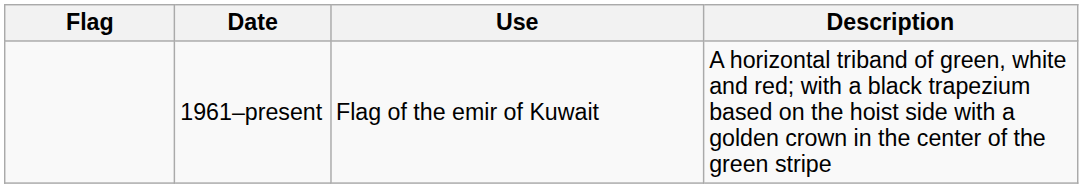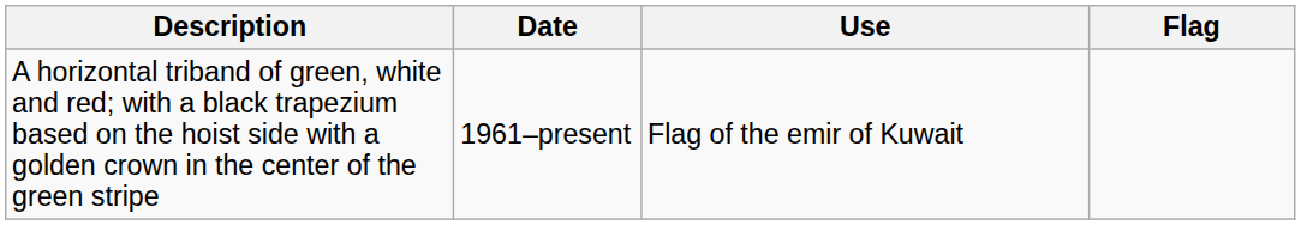 <table class="wikitable">
 <tr>
-<th style="width:110px;">Flag</th>
+<th style="width:250px;">Description</th>
 <th style="width:100px;">Date</th>
 <th style="width:250px;">Use</th>
-<th style="width:250px;">Description</th>
+<th style="width:110px;">Flag</th>
 </tr>
 <tr>
-<td></td>
+<td>A horizontal triband of green, white and red; with a black trapezium based on the hoist side with a golden crown in the center of the green stripe</td>
 <td>1961–present</td>
 <td>Flag of the emir of Kuwait</td>
-<td>A horizontal triband of green, white and red; with a black trapezium based on the hoist side with a golden crown in the center of the green stripe</td>
+<td></td>
 </tr>
 </table>
